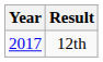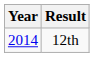 <table class="wikitable" style="text-align:center">
 <tr>
 <th>Year</th>
 <th>Result</th>
 </tr>
 <tr>
-<td><a href='#'>2017</a></td>
+<td><a href='#'>2014</a></td>
 <td>12th</td>
 </tr>
 </table>
